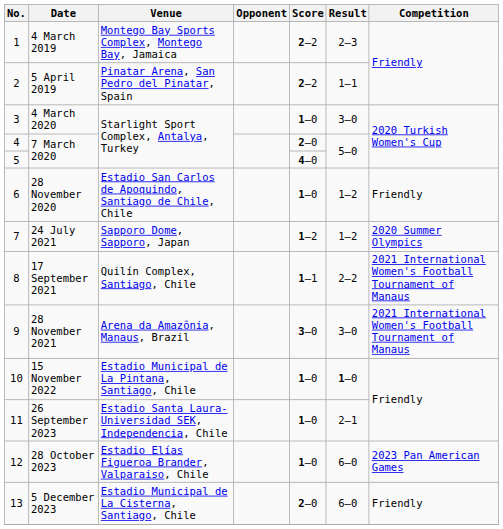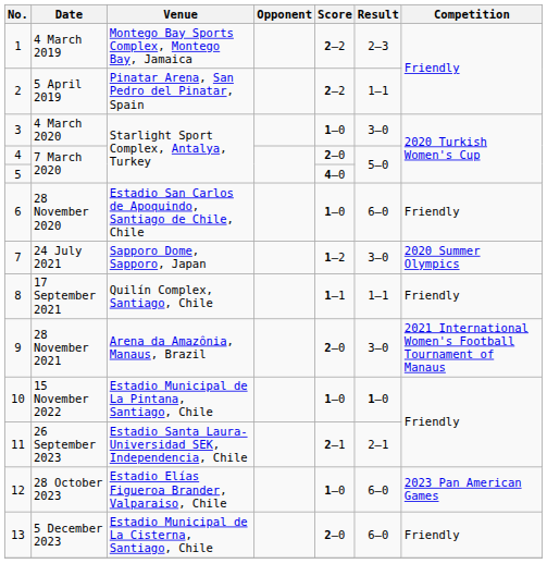 <table class="wikitable sortable">
 <tr>
 <th scope="col">No.</th>
 <th scope="col">Date</th>
 <th scope="col">Venue</th>
 <th scope="col">Opponent</th>
 <th scope="col">Score</th>
 <th scope="col">Result</th>
 <th scope="col">Competition</th>
 </tr>
 <tr>
 <td align="center">1</td>
 <td>4 March 2019</td>
 <td><a href='#'>Montego Bay Sports Complex</a>, <a href='#'>Montego Bay</a>, Jamaica</td>
 <td></td>
 <td align="center"><strong>2</strong>–2</td>
 <td align="center">2–3</td>
 <td rowspan=2><a href='#'>Friendly</a></td>
 </tr>
 <tr>
 <td align="center">2</td>
 <td>5 April 2019</td>
 <td><a href='#'>Pinatar Arena</a>, <a href='#'>San Pedro del Pinatar</a>, Spain</td>
 <td></td>
 <td align="center"><strong>2</strong>–2</td>
 <td align="center">1–1</td>
 </tr>
 <tr>
 <td align="center">3</td>
 <td>4 March 2020</td>
 <td rowspan=3>Starlight Sport Complex, <a href='#'>Antalya</a>, Turkey</td>
 <td></td>
 <td align=center><strong>1</strong>–0</td>
 <td align=center>3–0</td>
 <td rowspan=3><a href='#'>2020 Turkish Women's Cup</a></td>
 </tr>
 <tr>
 <td align="center">4</td>
 <td rowspan=2>7 March 2020</td>
 <td rowspan=2></td>
 <td align=center><strong>2</strong>–0</td>
 <td rowspan=2 align=center>5–0</td>
 </tr>
 <tr>
 <td align="center">5</td>
 <td align=center><strong>4</strong>–0</td>
 </tr>
 <tr>
 <td align="center">6</td>
 <td>28 November 2020</td>
 <td><a href='#'>Estadio San Carlos de Apoquindo</a>, <a href='#'>Santiago de Chile</a>, Chile</td>
 <td></td>
 <td align="center"><strong>1</strong>–0</td>
-<td align="center">1–2</td>
+<td align="center">6–0</td>
 <td>Friendly</td>
 </tr>
 <tr>
 <td align="center">7</td>
 <td>24 July 2021</td>
 <td><a href='#'>Sapporo Dome</a>, <a href='#'>Sapporo</a>, Japan</td>
 <td></td>
 <td align="center"><strong>1</strong>–2</td>
-<td align="center">1–2</td>
+<td align="center">3–0</td>
 <td><a href='#'>2020 Summer Olympics</a></td>
 </tr>
 <tr>
 <td align="center">8</td>
 <td>17 September 2021</td>
 <td>Quilín Complex, <a href='#'>Santiago</a>, Chile</td>
 <td></td>
 <td align="center"><strong>1</strong>–1</td>
-<td align="center">2–2</td>
-<td><a href='#'>2021 International Women's Football Tournament of Manaus</a></td>
+<td align="center">1–1</td>
+<td>Friendly</td>
 </tr>
 <tr>
 <td align="center">9</td>
 <td>28 November 2021</td>
 <td><a href='#'>Arena da Amazônia</a>, <a href='#'>Manaus</a>, Brazil</td>
 <td></td>
-<td align="center"><strong>3</strong>–0</td>
+<td align=center><strong>2</strong>–0</td>
 <td align="center">3–0</td>
 <td><a href='#'>2021 International Women's Football Tournament of Manaus</a></td>
 </tr>
 <tr>
 <td align="center">10</td>
 <td>15 November 2022</td>
 <td><a href='#'>Estadio Municipal de La Pintana</a>, <a href='#'>Santiago</a>, Chile</td>
 <td></td>
 <td align="center"><strong>1</strong>–0</td>
 <td align="center"><strong>1</strong>–0</td>
 <td rowspan=2>Friendly</td>
 </tr>
 <tr>
 <td align="center">11</td>
 <td>26 September 2023</td>
 <td><a href='#'>Estadio Santa Laura-Universidad SEK</a>, <a href='#'>Independencia</a>, Chile</td>
 <td></td>
-<td align=center><strong>1</strong>–0</td>
+<td align="center"><strong>2</strong>–1</td>
 <td align="center">2–1</td>
 </tr>
 <tr>
 <td align="center">12</td>
 <td>28 October 2023</td>
 <td><a href='#'>Estadio Elías Figueroa Brander</a>, <a href='#'>Valparaiso</a>, Chile</td>
 <td></td>
 <td align="center"><strong>1</strong>–0</td>
 <td align="center">6–0</td>
 <td><a href='#'>2023 Pan American Games</a></td>
 </tr>
 <tr>
 <td align="center">13</td>
 <td>5 December 2023</td>
 <td><a href='#'>Estadio Municipal de La Cisterna</a>, <a href='#'>Santiago</a>, Chile</td>
 <td></td>
 <td align=center><strong>2</strong>–0</td>
 <td align=center>6–0</td>
 <td>Friendly</td>
 </tr>
 <tr>
 </tr>
 </table>
